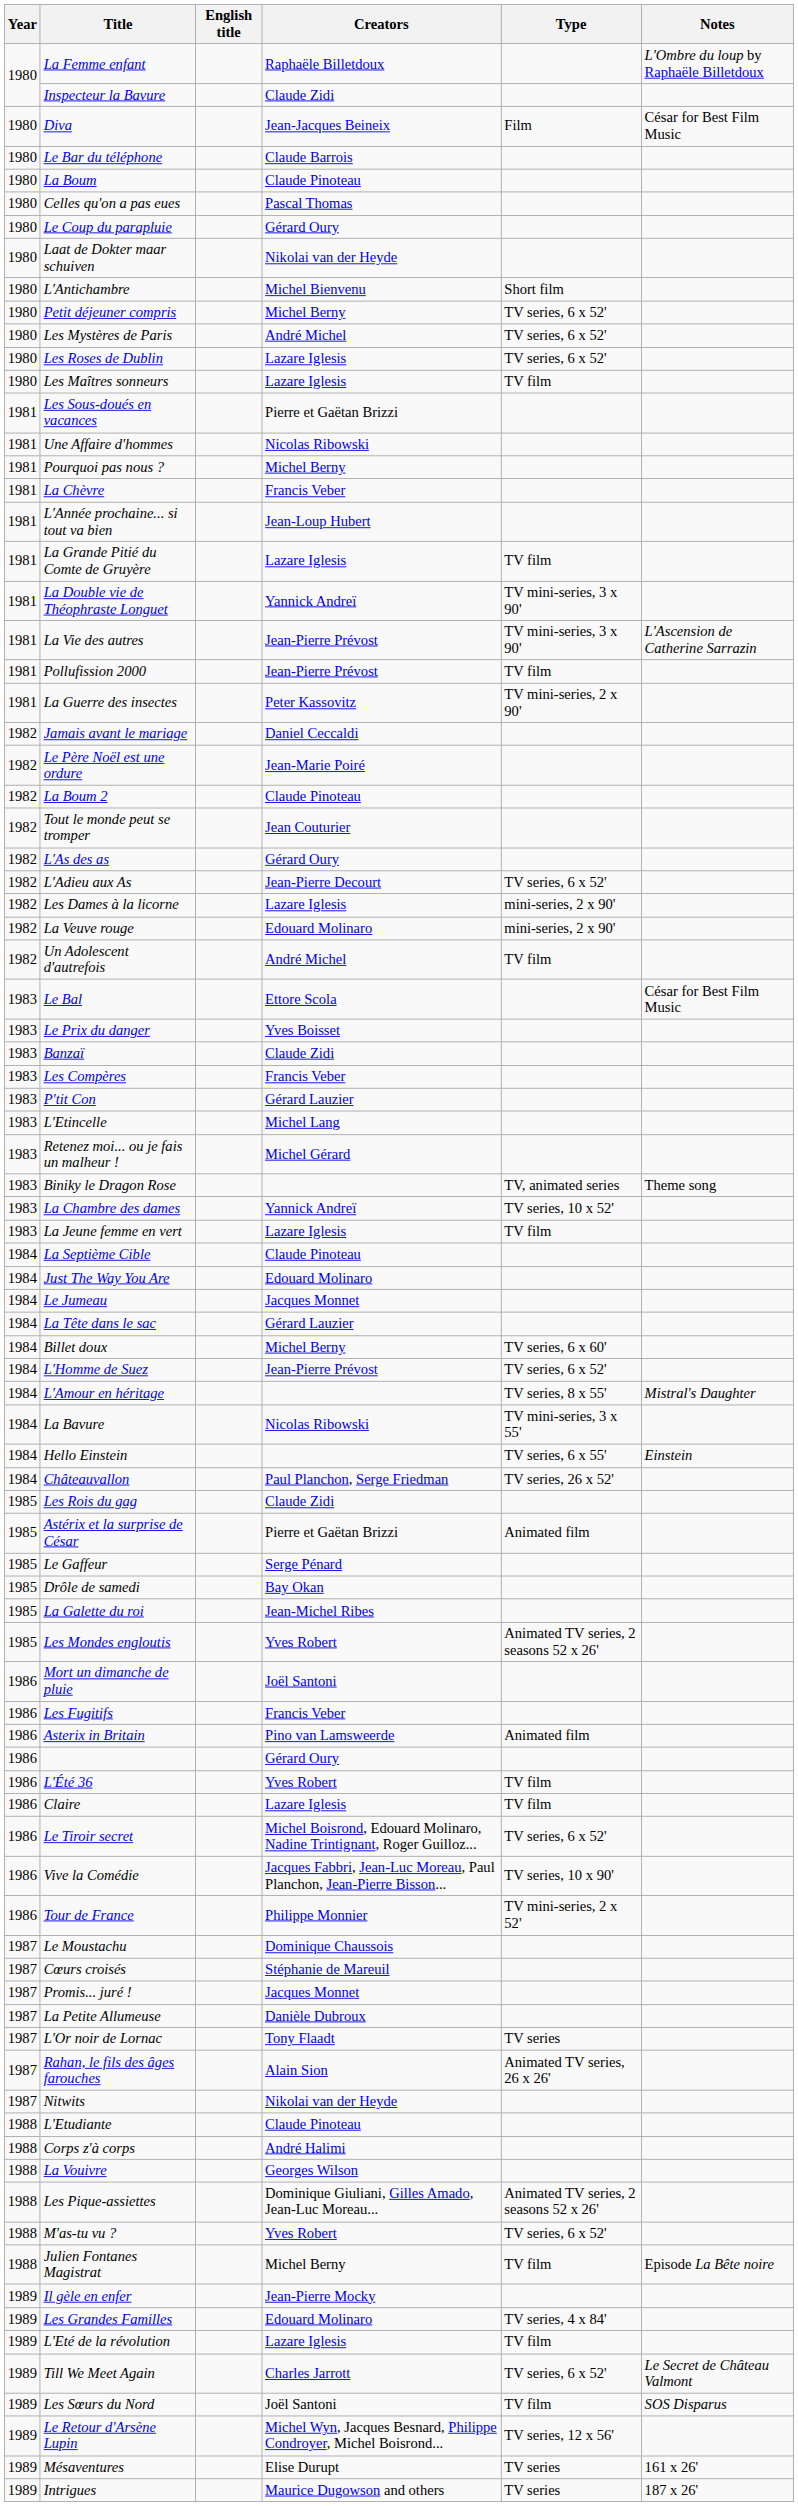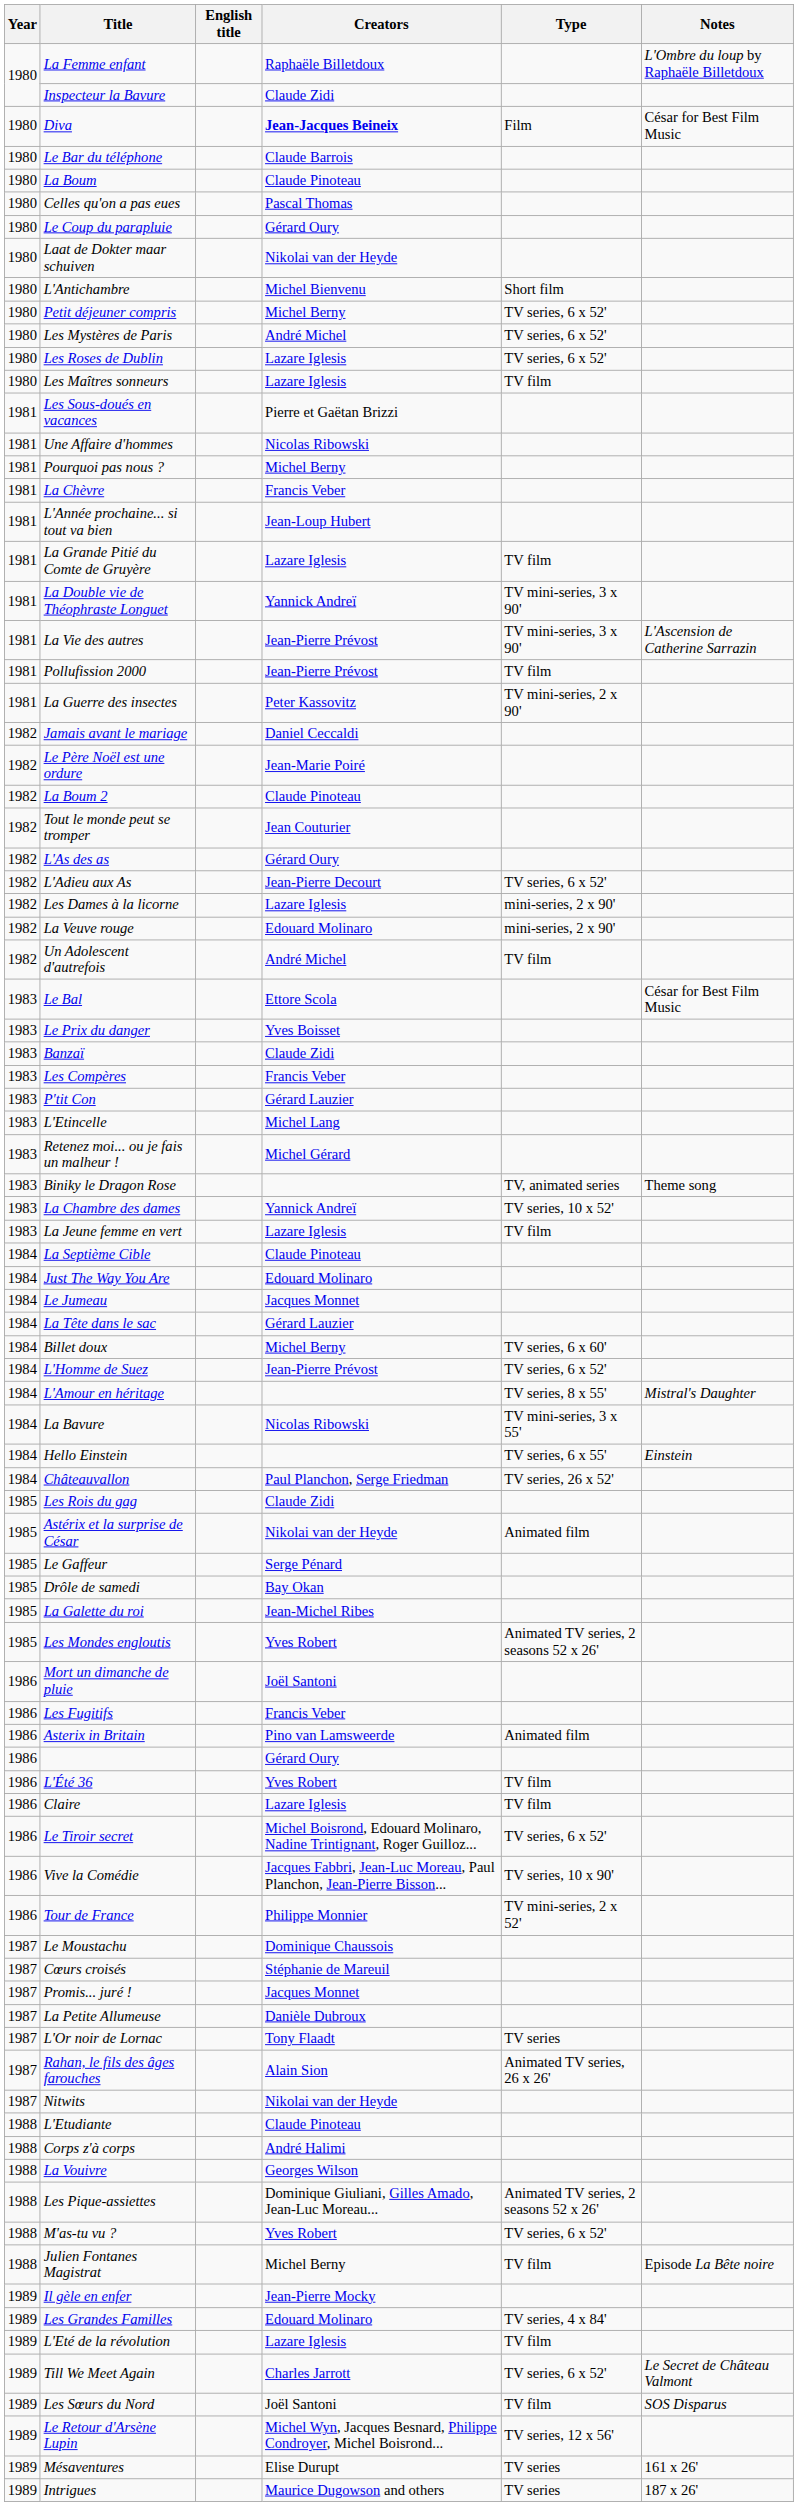 <table class="wikitable">
 <tr>
 <th>Year</th>
 <th>Title</th>
 <th>English title</th>
 <th>Creators</th>
 <th>Type</th>
 <th>Notes</th>
 </tr>
 <tr>
 <td rowspan="2">1980</td>
 <td><em><a href='#'>La Femme enfant</a></em></td>
 <td></td>
 <td><a href='#'>Raphaële Billetdoux</a></td>
 <td></td>
 <td><em>L'Ombre du loup</em> by <a href='#'>Raphaële Billetdoux</a></td>
 </tr>
 <tr>
 <td><em><a href='#'>Inspecteur la Bavure</a></em></td>
 <td></td>
 <td><a href='#'>Claude Zidi</a></td>
 <td></td>
 <td></td>
 </tr>
 <tr>
 <td>1980</td>
 <td><em><a href='#'>Diva</a></em></td>
 <td></td>
-<td><a href='#'>Jean-Jacques Beineix</a></td>
+<td><strong><a href='#'>Jean-Jacques Beineix</a></strong></td>
 <td>Film</td>
 <td>César for Best Film Music</td>
 </tr>
 <tr>
 <td>1980</td>
 <td><em><a href='#'>Le Bar du téléphone</a></em></td>
 <td></td>
 <td><a href='#'>Claude Barrois</a></td>
 <td></td>
 <td></td>
 </tr>
 <tr>
 <td>1980</td>
 <td><em><a href='#'>La Boum</a></em></td>
 <td></td>
 <td><a href='#'>Claude Pinoteau</a></td>
 <td></td>
 <td></td>
 </tr>
 <tr>
 <td>1980</td>
 <td><em>Celles qu'on a pas eues</em></td>
 <td></td>
 <td><a href='#'>Pascal Thomas</a></td>
 <td></td>
 <td></td>
 </tr>
 <tr>
 <td>1980</td>
 <td><em><a href='#'>Le Coup du parapluie</a></em></td>
 <td></td>
 <td><a href='#'>Gérard Oury</a></td>
 <td></td>
 <td></td>
 </tr>
 <tr>
 <td>1980</td>
 <td><em>Laat de Dokter maar schuiven</em></td>
 <td></td>
 <td><a href='#'>Nikolai van der Heyde</a></td>
 <td></td>
 <td></td>
 </tr>
 <tr>
 <td>1980</td>
 <td><em>L'Antichambre</em></td>
 <td></td>
 <td><a href='#'>Michel Bienvenu</a></td>
 <td>Short film</td>
 <td></td>
 </tr>
 <tr>
 <td>1980</td>
 <td><em><a href='#'>Petit déjeuner compris</a></em></td>
 <td></td>
 <td><a href='#'>Michel Berny</a></td>
 <td>TV series, 6 x 52'</td>
 <td></td>
 </tr>
 <tr>
 <td>1980</td>
 <td><em>Les Mystères de Paris</em></td>
 <td></td>
 <td><a href='#'>André Michel</a></td>
 <td>TV series, 6 x 52'</td>
 <td></td>
 </tr>
 <tr>
 <td>1980</td>
 <td><em><a href='#'>Les Roses de Dublin</a></em></td>
 <td></td>
 <td><a href='#'>Lazare Iglesis</a></td>
 <td>TV series, 6 x 52'</td>
 <td></td>
 </tr>
 <tr>
 <td>1980</td>
 <td><em>Les Maîtres sonneurs</em></td>
 <td></td>
 <td><a href='#'>Lazare Iglesis</a></td>
 <td>TV film</td>
 <td></td>
 </tr>
 <tr>
 <td>1981</td>
 <td><em><a href='#'>Les Sous-doués en vacances</a></em></td>
 <td></td>
 <td>Pierre et Gaëtan Brizzi</td>
 <td></td>
 <td></td>
 </tr>
 <tr>
 <td>1981</td>
 <td><em>Une Affaire d'hommes</em></td>
 <td></td>
 <td><a href='#'>Nicolas Ribowski</a></td>
 <td></td>
 <td></td>
 </tr>
 <tr>
 <td>1981</td>
 <td><em>Pourquoi pas nous ?</em></td>
 <td></td>
 <td><a href='#'>Michel Berny</a></td>
 <td></td>
 <td></td>
 </tr>
 <tr>
 <td>1981</td>
 <td><em><a href='#'>La Chèvre</a></em></td>
 <td></td>
 <td><a href='#'>Francis Veber</a></td>
 <td></td>
 <td></td>
 </tr>
 <tr>
 <td>1981</td>
 <td><em>L'Année prochaine... si tout va bien</em></td>
 <td></td>
 <td><a href='#'>Jean-Loup Hubert</a></td>
 <td></td>
 <td></td>
 </tr>
 <tr>
 <td>1981</td>
 <td><em>La Grande Pitié du Comte de Gruyère</em></td>
 <td></td>
 <td><a href='#'>Lazare Iglesis</a></td>
 <td>TV film</td>
 <td></td>
 </tr>
 <tr>
 <td>1981</td>
 <td><em><a href='#'>La Double vie de Théophraste Longuet</a></em></td>
 <td></td>
 <td><a href='#'>Yannick Andreï</a></td>
 <td>TV mini-series, 3 x 90'</td>
 <td></td>
 </tr>
 <tr>
 <td>1981</td>
 <td><em>La Vie des autres</em></td>
 <td></td>
 <td><a href='#'>Jean-Pierre Prévost</a></td>
 <td>TV mini-series, 3 x 90'</td>
 <td><em>L'Ascension de Catherine Sarrazin</em></td>
 </tr>
 <tr>
 <td>1981</td>
 <td><em>Pollufission 2000</em></td>
 <td></td>
 <td><a href='#'>Jean-Pierre Prévost</a></td>
 <td>TV film</td>
 <td></td>
 </tr>
 <tr>
 <td>1981</td>
 <td><em>La Guerre des insectes</em></td>
 <td></td>
 <td><a href='#'>Peter Kassovitz</a></td>
 <td>TV mini-series, 2 x 90'</td>
 <td></td>
 </tr>
 <tr>
 <td>1982</td>
 <td><em><a href='#'>Jamais avant le mariage</a></em></td>
 <td></td>
 <td><a href='#'>Daniel Ceccaldi</a></td>
 <td></td>
 <td></td>
 </tr>
 <tr>
 <td>1982</td>
 <td><em><a href='#'>Le Père Noël est une ordure</a></em></td>
 <td></td>
 <td><a href='#'>Jean-Marie Poiré</a></td>
 <td></td>
 <td></td>
 </tr>
 <tr>
 <td>1982</td>
 <td><em><a href='#'>La Boum 2</a></em></td>
 <td></td>
 <td><a href='#'>Claude Pinoteau</a></td>
 <td></td>
 <td></td>
 </tr>
 <tr>
 <td>1982</td>
 <td><em>Tout le monde peut se tromper</em></td>
 <td></td>
 <td><a href='#'>Jean Couturier</a></td>
 <td></td>
 <td></td>
 </tr>
 <tr>
 <td>1982</td>
 <td><em><a href='#'>L'As des as</a></em></td>
 <td></td>
 <td><a href='#'>Gérard Oury</a></td>
 <td></td>
 <td></td>
 </tr>
 <tr>
 <td>1982</td>
 <td><em>L'Adieu aux As</em></td>
 <td></td>
 <td><a href='#'>Jean-Pierre Decourt</a></td>
 <td>TV series, 6 x 52'</td>
 <td></td>
 </tr>
 <tr>
 <td>1982</td>
 <td><em>Les Dames à la licorne</em></td>
 <td></td>
 <td><a href='#'>Lazare Iglesis</a></td>
 <td>mini-series, 2 x 90'</td>
 <td></td>
 </tr>
 <tr>
 <td>1982</td>
 <td><em>La Veuve rouge</em></td>
 <td></td>
 <td><a href='#'>Edouard Molinaro</a></td>
 <td>mini-series, 2 x 90'</td>
 <td></td>
 </tr>
 <tr>
 <td>1982</td>
 <td><em>Un Adolescent d'autrefois</em></td>
 <td></td>
 <td><a href='#'>André Michel</a></td>
 <td>TV film</td>
 <td></td>
 </tr>
 <tr>
 <td>1983</td>
 <td><em><a href='#'>Le Bal</a></em></td>
 <td></td>
 <td><a href='#'>Ettore Scola</a></td>
 <td></td>
 <td>César for Best Film Music</td>
 </tr>
 <tr>
 <td>1983</td>
 <td><em><a href='#'>Le Prix du danger</a></em></td>
 <td></td>
 <td><a href='#'>Yves Boisset</a></td>
 <td></td>
 <td></td>
 </tr>
 <tr>
 <td>1983</td>
 <td><em><a href='#'>Banzaï</a></em></td>
 <td></td>
 <td><a href='#'>Claude Zidi</a></td>
 <td></td>
 <td></td>
 </tr>
 <tr>
 <td>1983</td>
 <td><em><a href='#'>Les Compères</a></em></td>
 <td></td>
 <td><a href='#'>Francis Veber</a></td>
 <td></td>
 <td></td>
 </tr>
 <tr>
 <td>1983</td>
 <td><em><a href='#'>P'tit Con</a></em></td>
 <td></td>
 <td><a href='#'>Gérard Lauzier</a></td>
 <td></td>
 <td></td>
 </tr>
 <tr>
 <td>1983</td>
 <td><em>L'Etincelle</em></td>
 <td></td>
 <td><a href='#'>Michel Lang</a></td>
 <td></td>
 <td></td>
 </tr>
 <tr>
 <td>1983</td>
 <td><em>Retenez moi... ou je fais un malheur !</em></td>
 <td></td>
 <td><a href='#'>Michel Gérard</a></td>
 <td></td>
 <td></td>
 </tr>
 <tr>
 <td>1983</td>
 <td><em>Biniky le Dragon Rose</em></td>
 <td></td>
 <td></td>
 <td>TV, animated series</td>
 <td>Theme song</td>
 </tr>
 <tr>
 <td>1983</td>
 <td><em><a href='#'>La Chambre des dames</a></em></td>
 <td></td>
 <td><a href='#'>Yannick Andreï</a></td>
 <td>TV series, 10 x 52'</td>
 <td></td>
 </tr>
 <tr>
 <td>1983</td>
 <td><em>La Jeune femme en vert</em></td>
 <td></td>
 <td><a href='#'>Lazare Iglesis</a></td>
 <td>TV film</td>
 <td></td>
 </tr>
 <tr>
 <td>1984</td>
 <td><em><a href='#'>La Septième Cible</a></em></td>
 <td></td>
 <td><a href='#'>Claude Pinoteau</a></td>
 <td></td>
 <td></td>
 </tr>
 <tr>
 <td>1984</td>
 <td><em><a href='#'>Just The Way You Are</a></em></td>
 <td></td>
 <td><a href='#'>Edouard Molinaro</a></td>
 <td></td>
 <td></td>
 </tr>
 <tr>
 <td>1984</td>
 <td><em><a href='#'>Le Jumeau</a></em></td>
 <td></td>
 <td><a href='#'>Jacques Monnet</a></td>
 <td></td>
 <td></td>
 </tr>
 <tr>
 <td>1984</td>
 <td><em><a href='#'>La Tête dans le sac</a></em></td>
 <td></td>
 <td><a href='#'>Gérard Lauzier</a></td>
 <td></td>
 <td></td>
 </tr>
 <tr>
 <td>1984</td>
 <td><em>Billet doux</em></td>
 <td></td>
 <td><a href='#'>Michel Berny</a></td>
 <td>TV series, 6 x 60'</td>
 <td></td>
 </tr>
 <tr>
 <td>1984</td>
 <td><em><a href='#'>L'Homme de Suez</a></em></td>
 <td></td>
 <td><a href='#'>Jean-Pierre Prévost</a></td>
 <td>TV series, 6 x 52'</td>
 <td></td>
 </tr>
 <tr>
 <td>1984</td>
 <td><em><a href='#'>L'Amour en héritage</a></em></td>
 <td></td>
 <td></td>
 <td>TV series, 8 x 55'</td>
 <td><em>Mistral's Daughter</em></td>
 </tr>
 <tr>
 <td>1984</td>
 <td><em>La Bavure</em></td>
 <td></td>
 <td><a href='#'>Nicolas Ribowski</a></td>
 <td>TV mini-series, 3 x 55'</td>
 <td></td>
 </tr>
 <tr>
 <td>1984</td>
 <td><em>Hello Einstein</em></td>
 <td></td>
 <td></td>
 <td>TV series, 6 x 55'</td>
 <td><em>Einstein</em></td>
 </tr>
 <tr>
 <td>1984</td>
 <td><em><a href='#'>Châteauvallon</a></em></td>
 <td></td>
 <td><a href='#'>Paul Planchon</a>, <a href='#'>Serge Friedman</a></td>
 <td>TV series, 26 x 52'</td>
 <td></td>
 </tr>
 <tr>
 <td>1985</td>
 <td><em><a href='#'>Les Rois du gag</a></em></td>
 <td></td>
 <td><a href='#'>Claude Zidi</a></td>
 <td></td>
 <td></td>
 </tr>
 <tr>
 <td>1985</td>
 <td><em><a href='#'>Astérix et la surprise de César</a></em></td>
 <td></td>
-<td>Pierre et Gaëtan Brizzi</td>
+<td><a href='#'>Nikolai van der Heyde</a></td>
 <td>Animated film</td>
 <td></td>
 </tr>
 <tr>
 <td>1985</td>
 <td><em>Le Gaffeur</em></td>
 <td></td>
 <td><a href='#'>Serge Pénard</a></td>
 <td></td>
 <td></td>
 </tr>
 <tr>
 <td>1985</td>
 <td><em>Drôle de samedi</em></td>
 <td></td>
 <td><a href='#'>Bay Okan</a></td>
 <td></td>
 <td></td>
 </tr>
 <tr>
 <td>1985</td>
 <td><em><a href='#'>La Galette du roi</a></em></td>
 <td></td>
 <td><a href='#'>Jean-Michel Ribes</a></td>
 <td></td>
 <td></td>
 </tr>
 <tr>
 <td>1985</td>
 <td><em><a href='#'>Les Mondes engloutis</a></em></td>
 <td></td>
 <td><a href='#'>Yves Robert</a></td>
 <td>Animated TV series, 2 seasons 52 x 26'</td>
 <td></td>
 </tr>
 <tr>
 <td>1986</td>
 <td><em><a href='#'>Mort un dimanche de pluie</a></em></td>
 <td></td>
 <td><a href='#'>Joël Santoni</a></td>
 <td></td>
 <td></td>
 </tr>
 <tr>
 <td>1986</td>
 <td><em><a href='#'>Les Fugitifs</a></em></td>
 <td></td>
 <td><a href='#'>Francis Veber</a></td>
 <td></td>
 <td></td>
 </tr>
 <tr>
 <td>1986</td>
 <td><em><a href='#'>Asterix in Britain</a></em></td>
 <td></td>
 <td><a href='#'>Pino van Lamsweerde</a></td>
 <td>Animated film</td>
 <td></td>
 </tr>
 <tr>
 <td>1986</td>
 <td><em></em></td>
 <td></td>
 <td><a href='#'>Gérard Oury</a></td>
 <td></td>
 <td></td>
 </tr>
 <tr>
 <td>1986</td>
 <td><em><a href='#'>L'Été 36</a></em></td>
 <td></td>
 <td><a href='#'>Yves Robert</a></td>
 <td>TV film</td>
 <td></td>
 </tr>
 <tr>
 <td>1986</td>
 <td><em>Claire</em></td>
 <td></td>
 <td><a href='#'>Lazare Iglesis</a></td>
 <td>TV film</td>
 <td></td>
 </tr>
 <tr>
 <td>1986</td>
 <td><em><a href='#'>Le Tiroir secret</a></em></td>
 <td></td>
 <td><a href='#'>Michel Boisrond</a>, Edouard Molinaro, <a href='#'>Nadine Trintignant</a>, Roger Guilloz...</td>
 <td>TV series, 6 x 52'</td>
 <td></td>
 </tr>
 <tr>
 <td>1986</td>
 <td><em>Vive la Comédie</em></td>
 <td></td>
 <td><a href='#'>Jacques Fabbri</a>, <a href='#'>Jean-Luc Moreau</a>, Paul Planchon, <a href='#'>Jean-Pierre Bisson</a>...</td>
 <td>TV series, 10 x 90'</td>
 <td></td>
 </tr>
 <tr>
 <td>1986</td>
 <td><em><a href='#'>Tour de France</a></em></td>
 <td></td>
 <td><a href='#'>Philippe Monnier</a></td>
 <td>TV mini-series, 2 x 52'</td>
 <td></td>
 </tr>
 <tr>
 <td>1987</td>
 <td><em>Le Moustachu</em></td>
 <td></td>
 <td><a href='#'>Dominique Chaussois</a></td>
 <td></td>
 <td></td>
 </tr>
 <tr>
 <td>1987</td>
 <td><em>Cœurs croisés</em></td>
 <td></td>
 <td><a href='#'>Stéphanie de Mareuil</a></td>
 <td></td>
 <td></td>
 </tr>
 <tr>
 <td>1987</td>
 <td><em>Promis... juré !</em></td>
 <td></td>
 <td><a href='#'>Jacques Monnet</a></td>
 <td></td>
 <td></td>
 </tr>
 <tr>
 <td>1987</td>
 <td><em>La Petite Allumeuse</em></td>
 <td></td>
 <td><a href='#'>Danièle Dubroux</a></td>
 <td></td>
 <td></td>
 </tr>
 <tr>
 <td>1987</td>
 <td><em>L'Or noir de Lornac</em></td>
 <td></td>
 <td><a href='#'>Tony Flaadt</a></td>
 <td>TV series</td>
 <td></td>
 </tr>
 <tr>
 <td>1987</td>
 <td><em><a href='#'>Rahan, le fils des âges farouches</a></em></td>
 <td></td>
 <td><a href='#'>Alain Sion</a></td>
 <td>Animated TV series, 26 x 26'</td>
 <td></td>
 </tr>
 <tr>
 <td>1987</td>
 <td><em>Nitwits</em></td>
 <td></td>
 <td><a href='#'>Nikolai van der Heyde</a></td>
 <td></td>
 <td></td>
 </tr>
 <tr>
 <td>1988</td>
 <td><em>L'Etudiante</em></td>
 <td></td>
 <td><a href='#'>Claude Pinoteau</a></td>
 <td></td>
 <td></td>
 </tr>
 <tr>
 <td>1988</td>
 <td><em>Corps z'à corps</em></td>
 <td></td>
 <td><a href='#'>André Halimi</a></td>
 <td></td>
 <td></td>
 </tr>
 <tr>
 <td>1988</td>
 <td><em><a href='#'>La Vouivre</a></em></td>
 <td></td>
 <td><a href='#'>Georges Wilson</a></td>
 <td></td>
 <td></td>
 </tr>
 <tr>
 <td>1988</td>
 <td><em>Les Pique-assiettes</em></td>
 <td></td>
 <td>Dominique Giuliani, <a href='#'>Gilles Amado</a>, Jean-Luc Moreau...</td>
 <td>Animated TV series, 2 seasons 52 x 26'</td>
 <td></td>
 </tr>
 <tr>
 <td>1988</td>
 <td><em>M'as-tu vu ?</em></td>
 <td></td>
 <td><a href='#'>Yves Robert</a></td>
 <td>TV series, 6 x 52'</td>
 <td></td>
 </tr>
 <tr>
 <td>1988</td>
 <td><em>Julien Fontanes Magistrat</em></td>
 <td></td>
 <td>Michel Berny</td>
 <td>TV film</td>
 <td>Episode <em>La Bête noire</em></td>
 </tr>
 <tr>
 <td>1989</td>
 <td><em><a href='#'>Il gèle en enfer</a></em></td>
 <td></td>
 <td><a href='#'>Jean-Pierre Mocky</a></td>
 <td></td>
 <td></td>
 </tr>
 <tr>
 <td>1989</td>
 <td><em><a href='#'>Les Grandes Familles</a></em></td>
 <td></td>
 <td><a href='#'>Edouard Molinaro</a></td>
 <td>TV series, 4 x 84'</td>
 <td></td>
 </tr>
 <tr>
 <td>1989</td>
 <td><em>L'Eté de la révolution</em></td>
 <td></td>
 <td><a href='#'>Lazare Iglesis</a></td>
 <td>TV film</td>
 <td></td>
 </tr>
 <tr>
 <td>1989</td>
 <td><em>Till We Meet Again</em></td>
 <td></td>
 <td><a href='#'>Charles Jarrott</a></td>
 <td>TV series, 6 x 52'</td>
 <td><em>Le Secret de Château Valmont</em></td>
 </tr>
 <tr>
 <td>1989</td>
 <td><em>Les Sœurs du Nord</em></td>
 <td></td>
 <td>Joël Santoni</td>
 <td>TV film</td>
 <td><em>SOS Disparus</em></td>
 </tr>
 <tr>
 <td>1989</td>
 <td><em><a href='#'>Le Retour d'Arsène Lupin</a></em></td>
 <td></td>
 <td><a href='#'>Michel Wyn</a>, Jacques Besnard, <a href='#'>Philippe Condroyer</a>, Michel Boisrond...</td>
 <td>TV series, 12 x 56'</td>
 <td></td>
 </tr>
 <tr>
 <td>1989</td>
 <td><em>Mésaventures</em></td>
 <td></td>
 <td>Elise Durupt</td>
 <td>TV series</td>
 <td>161 x 26'</td>
 </tr>
 <tr>
 <td>1989</td>
 <td><em>Intrigues</em></td>
 <td></td>
 <td><a href='#'>Maurice Dugowson</a> and others</td>
 <td>TV series</td>
 <td>187 x 26'</td>
 </tr>
 </table>
